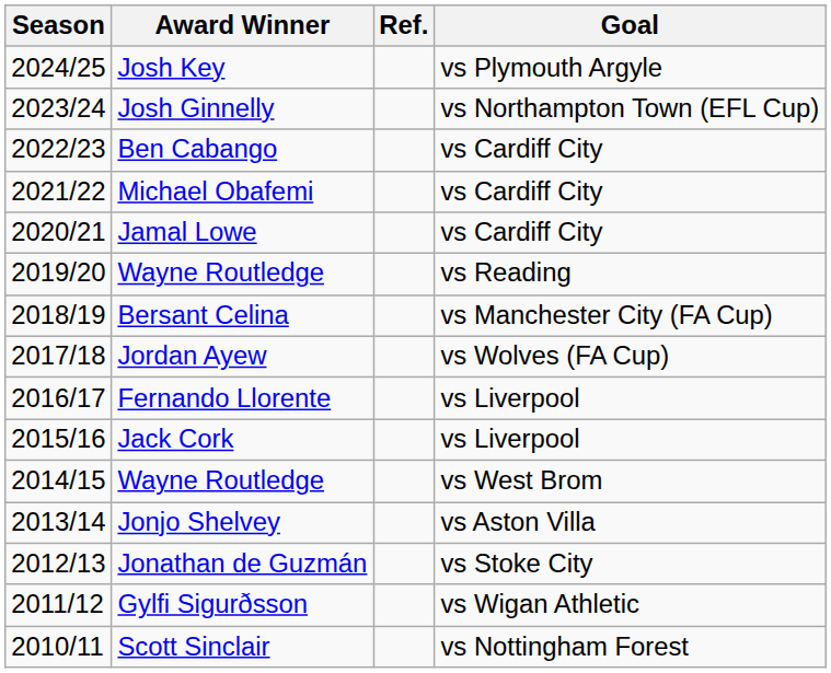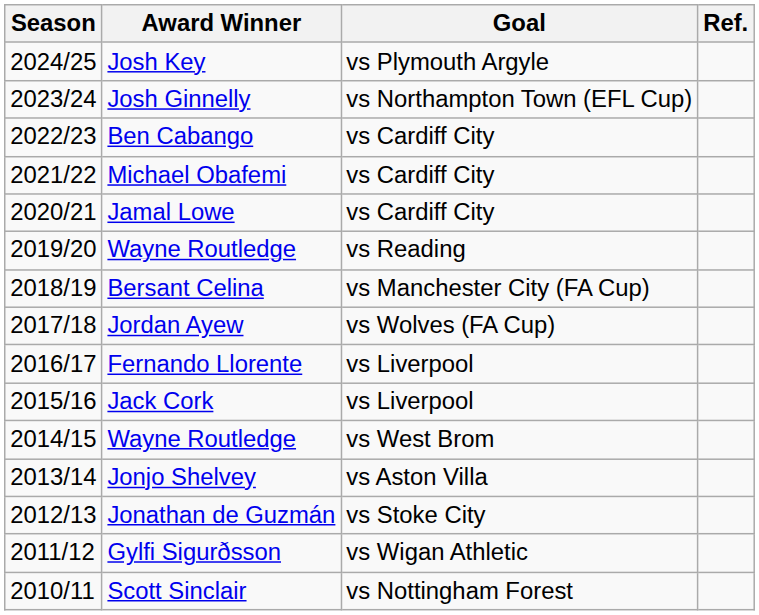 <table class="wikitable">
 <tr>
 <th>Season</th>
 <th>Award Winner</th>
+<th>Goal</th>
 <th>Ref.</th>
-<th>Goal</th>
 </tr>
 <tr>
 <td>2024/25</td>
 <td><a href='#'>Josh Key</a></td>
+<td>vs Plymouth Argyle</td>
 <td></td>
-<td>vs Plymouth Argyle</td>
 </tr>
 <tr>
 <td>2023/24</td>
 <td><a href='#'>Josh Ginnelly</a></td>
+<td>vs Northampton Town (EFL Cup)</td>
 <td></td>
-<td>vs Northampton Town (EFL Cup)</td>
 </tr>
 <tr>
 <td>2022/23</td>
 <td><a href='#'>Ben Cabango</a></td>
+<td>vs Cardiff City</td>
 <td></td>
-<td>vs Cardiff City</td>
 </tr>
 <tr>
 <td>2021/22</td>
 <td><a href='#'>Michael Obafemi</a></td>
+<td>vs Cardiff City</td>
 <td></td>
-<td>vs Cardiff City</td>
 </tr>
 <tr>
 <td>2020/21</td>
 <td><a href='#'>Jamal Lowe</a></td>
+<td>vs Cardiff City</td>
 <td></td>
-<td>vs Cardiff City</td>
 </tr>
 <tr>
 <td>2019/20</td>
 <td><a href='#'>Wayne Routledge</a></td>
+<td>vs Reading</td>
 <td></td>
-<td>vs Reading</td>
 </tr>
 <tr>
 <td>2018/19</td>
 <td><a href='#'>Bersant Celina</a></td>
+<td>vs Manchester City (FA Cup)</td>
 <td></td>
-<td>vs Manchester City (FA Cup)</td>
 </tr>
 <tr>
 <td>2017/18</td>
 <td><a href='#'>Jordan Ayew</a></td>
+<td>vs Wolves (FA Cup)</td>
 <td></td>
-<td>vs Wolves (FA Cup)</td>
 </tr>
 <tr>
 <td>2016/17</td>
 <td><a href='#'>Fernando Llorente</a></td>
+<td>vs Liverpool</td>
 <td></td>
-<td>vs Liverpool</td>
 </tr>
 <tr>
 <td>2015/16</td>
 <td><a href='#'>Jack Cork</a></td>
+<td>vs Liverpool</td>
 <td></td>
-<td>vs Liverpool</td>
 </tr>
 <tr>
 <td>2014/15</td>
 <td><a href='#'>Wayne Routledge</a></td>
+<td>vs West Brom</td>
 <td></td>
-<td>vs West Brom</td>
 </tr>
 <tr>
 <td>2013/14</td>
 <td><a href='#'>Jonjo Shelvey</a></td>
+<td>vs Aston Villa</td>
 <td></td>
-<td>vs Aston Villa</td>
 </tr>
 <tr>
 <td>2012/13</td>
 <td><a href='#'>Jonathan de Guzmán</a></td>
+<td>vs Stoke City</td>
 <td></td>
-<td>vs Stoke City</td>
 </tr>
 <tr>
 <td>2011/12</td>
 <td><a href='#'>Gylfi Sigurðsson</a></td>
+<td>vs Wigan Athletic</td>
 <td></td>
-<td>vs Wigan Athletic</td>
 </tr>
 <tr>
 <td>2010/11</td>
 <td><a href='#'>Scott Sinclair</a></td>
+<td>vs Nottingham Forest</td>
 <td></td>
-<td>vs Nottingham Forest</td>
 </tr>
 </table>
